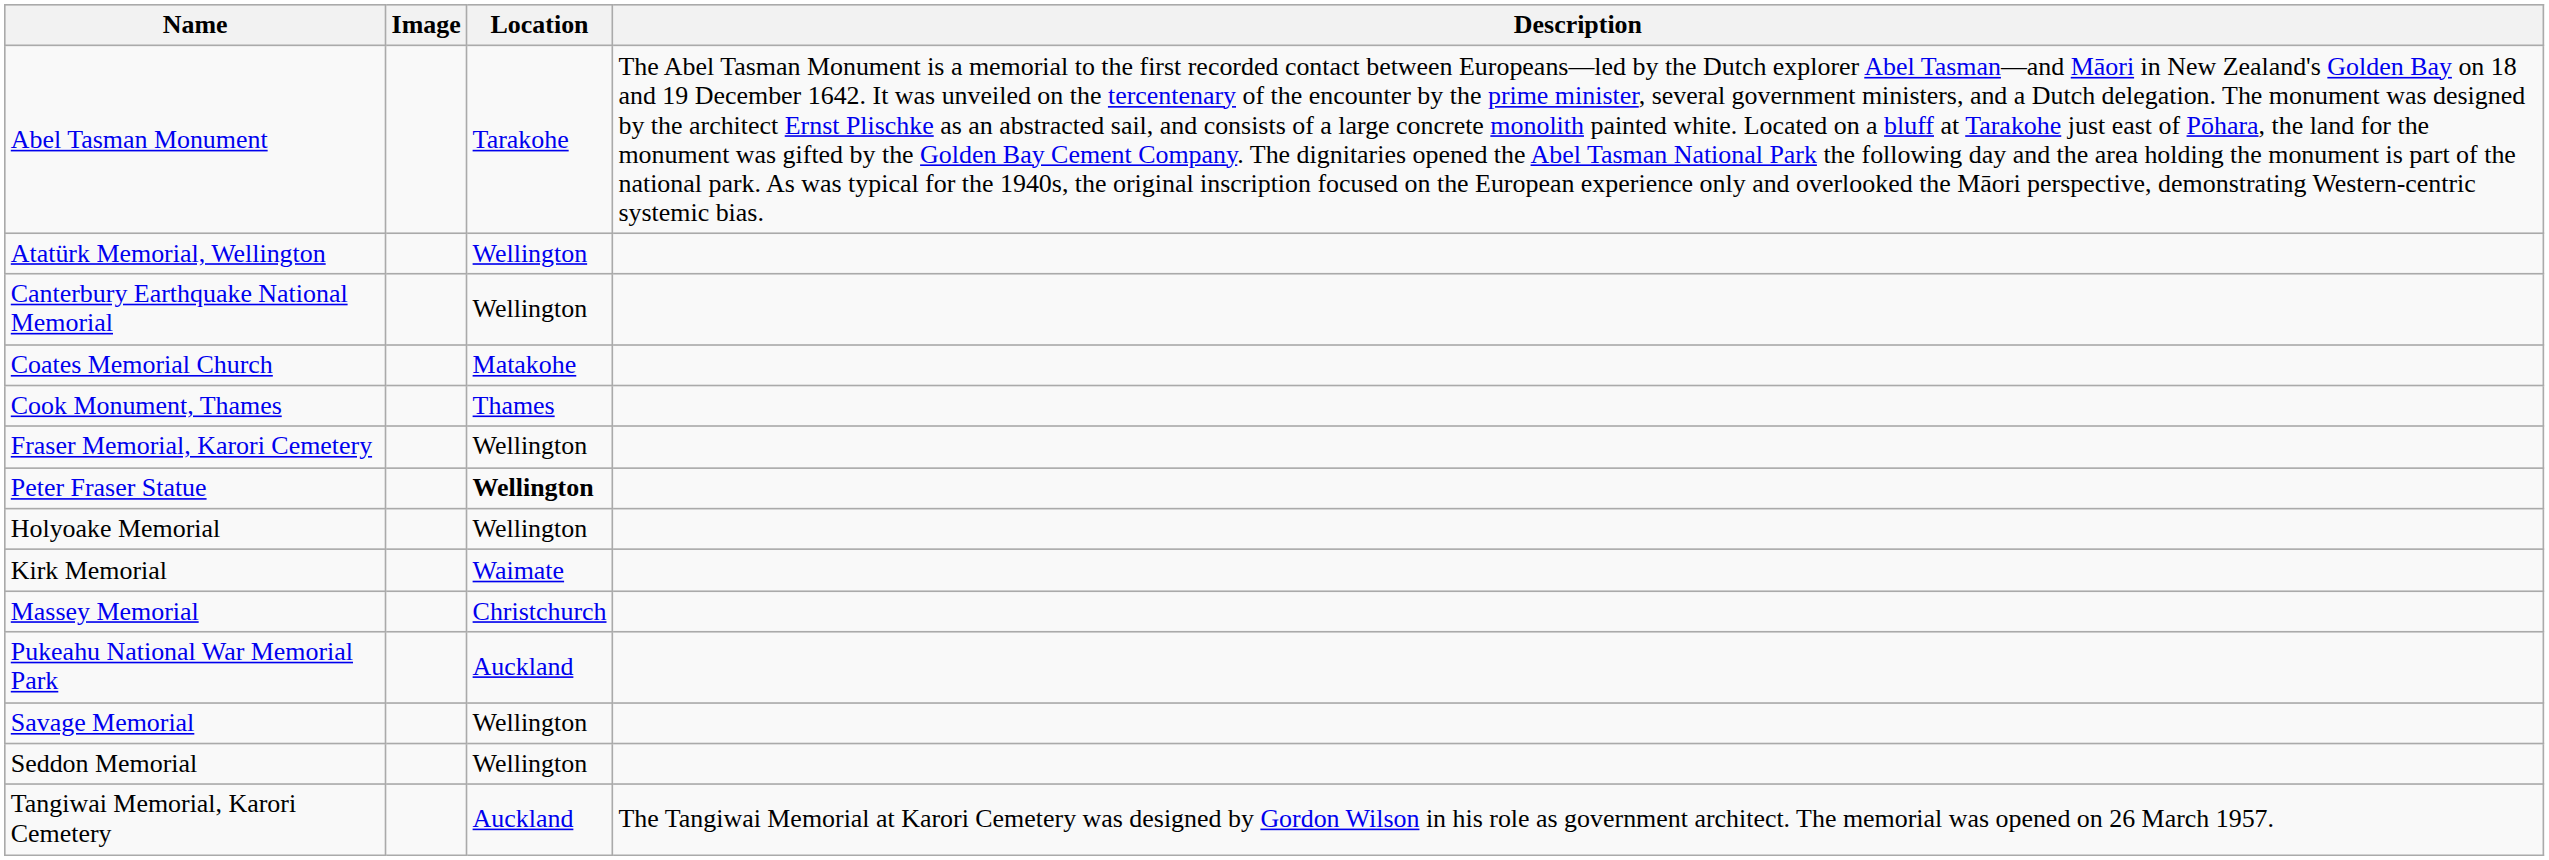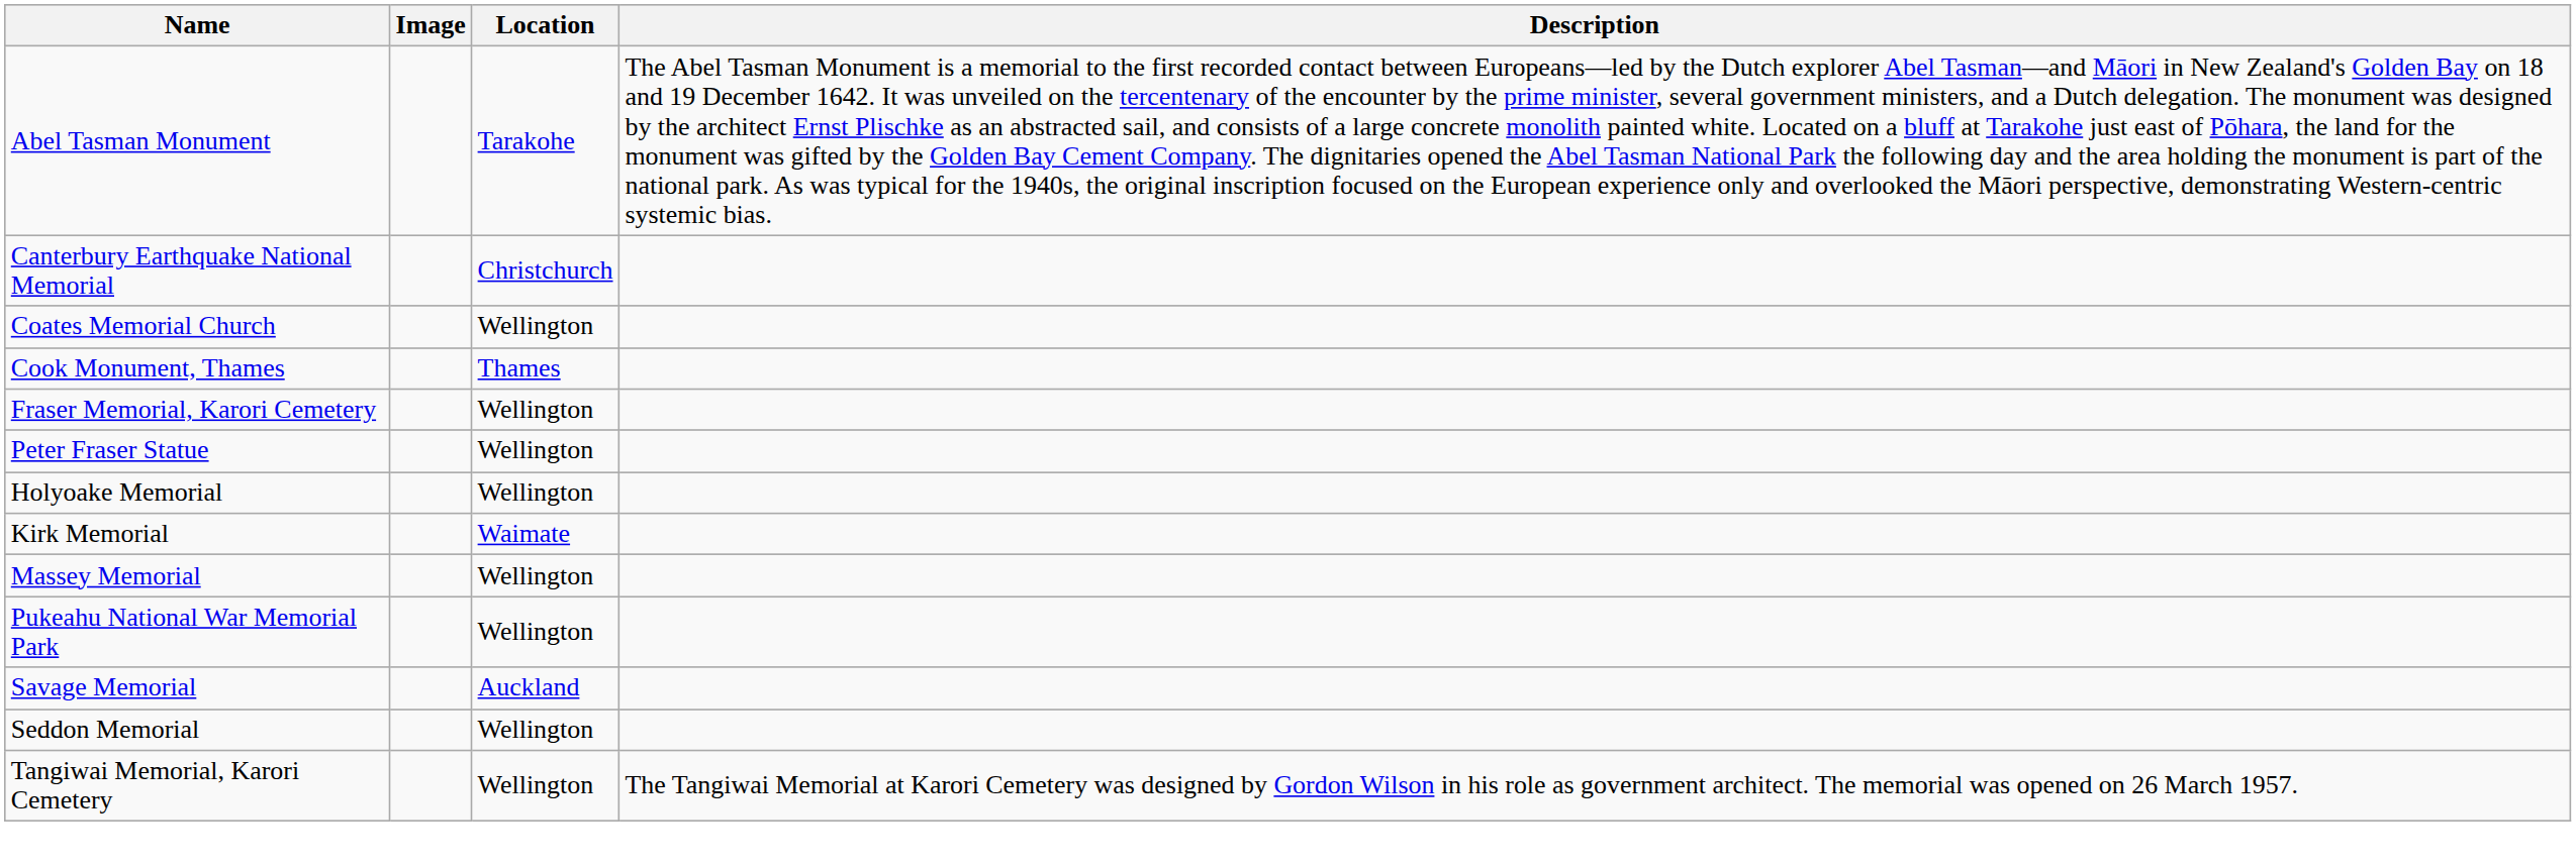 <table class="wikitable sortable plainrowheaders">
 <tr>
 <th scope=col width=15%>Name</th>
 <th scope=col class="unsortable">Image</th>
 <th scope=col>Location</th>
 <th scope=col class="unsortable">Description</th>
 </tr>
 <tr>
 <td><a href='#'>Abel Tasman Monument</a></td>
 <td></td>
 <td><a href='#'>Tarakohe</a> </td>
 <td>The Abel Tasman Monument is a memorial to the first recorded contact between Europeans—led by the Dutch explorer <a href='#'>Abel Tasman</a>—and <a href='#'>Māori</a> in New Zealand's <a href='#'>Golden Bay</a> on 18 and 19 December 1642. It was unveiled on the <a href='#'>tercentenary</a> of the encounter by the <a href='#'>prime minister</a>, several government ministers, and a Dutch delegation. The monument was designed by the architect <a href='#'>Ernst Plischke</a> as an abstracted sail, and consists of a large concrete <a href='#'>monolith</a> painted white. Located on a <a href='#'>bluff</a> at <a href='#'>Tarakohe</a> just east of <a href='#'>Pōhara</a>, the land for the monument was gifted by the <a href='#'>Golden Bay Cement Company</a>. The dignitaries opened the <a href='#'>Abel Tasman National Park</a> the following day and the area holding the monument is part of the national park. As was typical for the 1940s, the original inscription focused on the European experience only and overlooked the Māori perspective, demonstrating Western-centric systemic bias.</td>
 </tr>
 <tr>
-<td><a href='#'>Atatürk Memorial, Wellington</a></td>
-<td></td>
-<td><a href='#'>Wellington</a></td>
-<td></td>
-</tr>
-<tr>
 <td><a href='#'>Canterbury Earthquake National Memorial</a></td>
 <td></td>
-<td>Wellington</td>
+<td><a href='#'>Christchurch</a></td>
 <td></td>
 </tr>
 <tr>
 <td><a href='#'>Coates Memorial Church</a></td>
 <td></td>
-<td><a href='#'>Matakohe</a></td>
+<td>Wellington</td>
 <td></td>
 </tr>
 <tr>
 <td><a href='#'>Cook Monument, Thames</a></td>
 <td></td>
 <td><a href='#'>Thames</a></td>
 <td></td>
 </tr>
 <tr>
 <td><a href='#'>Fraser Memorial, Karori Cemetery</a></td>
 <td></td>
 <td>Wellington</td>
 <td></td>
 </tr>
 <tr>
 <td><a href='#'>Peter Fraser Statue</a></td>
 <td></td>
-<td><strong>Wellington</strong></td>
+<td>Wellington</td>
 <td></td>
 </tr>
 <tr>
 <td>Holyoake Memorial</td>
 <td></td>
 <td>Wellington</td>
 <td></td>
 </tr>
 <tr>
 <td>Kirk Memorial</td>
 <td></td>
 <td><a href='#'>Waimate</a></td>
 <td></td>
 </tr>
 <tr>
 <td><a href='#'>Massey Memorial</a></td>
 <td></td>
-<td><a href='#'>Christchurch</a></td>
+<td>Wellington</td>
 <td></td>
 </tr>
 <tr>
 <td><a href='#'>Pukeahu National War Memorial Park</a></td>
 <td></td>
-<td><a href='#'>Auckland</a></td>
+<td>Wellington</td>
 <td></td>
 </tr>
 <tr>
 <td><a href='#'>Savage Memorial</a></td>
 <td></td>
-<td>Wellington</td>
+<td><a href='#'>Auckland</a></td>
 <td></td>
 </tr>
 <tr>
 <td>Seddon Memorial</td>
 <td></td>
 <td>Wellington</td>
 <td></td>
 </tr>
 <tr>
 <td>Tangiwai Memorial, Karori Cemetery</td>
 <td></td>
-<td><a href='#'>Auckland</a></td>
+<td>Wellington</td>
 <td>The Tangiwai Memorial at Karori Cemetery was designed by <a href='#'>Gordon Wilson</a> in his role as government architect. The memorial was opened on 26 March 1957.</td>
 </tr>
 </table>
